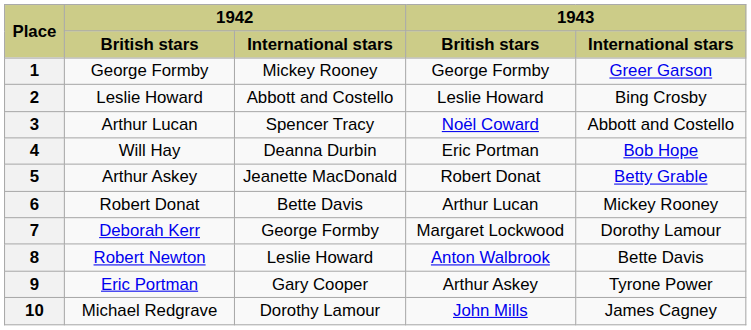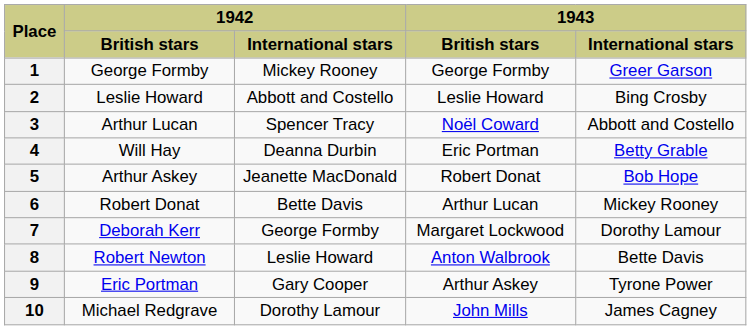 <table class="wikitable" width="80%">
 <tr>
 <th scope="col" style="background:#CC8" width="4%" rowspan="2">Place</th>
 <th style="background:#CC8" colspan="2">1942</th>
 <th style="background:#CC8" colspan="2">1943</th>
 </tr>
 <tr align="center">
 <th scope="col" style="background:#CC8" width="18%">British stars</th>
 <th scope="col" style="background:#CC8" width="18%">International stars</th>
 <th scope="col" style="background:#CC8" width="18%">British stars</th>
 <th scope="col" style="background:#CC8" width="18%">International stars</th>
 </tr>
 <tr align="center">
 <th scope="row">1</th>
 <td>George Formby</td>
 <td>Mickey Rooney</td>
 <td>George Formby</td>
 <td><a href='#'>Greer Garson</a></td>
 </tr>
 <tr align="center">
 <th scope="row">2</th>
 <td>Leslie Howard</td>
 <td>Abbott and Costello</td>
 <td>Leslie Howard</td>
 <td>Bing Crosby</td>
 </tr>
 <tr align="center">
 <th scope="row">3</th>
 <td>Arthur Lucan</td>
 <td>Spencer Tracy</td>
 <td><a href='#'>Noël Coward</a></td>
 <td>Abbott and Costello</td>
 </tr>
 <tr align="center">
 <th scope="row">4</th>
 <td>Will Hay</td>
 <td>Deanna Durbin</td>
 <td>Eric Portman</td>
-<td><a href='#'>Bob Hope</a></td>
+<td><a href='#'>Betty Grable</a></td>
 </tr>
 <tr align="center">
 <th scope="row">5</th>
 <td>Arthur Askey</td>
 <td>Jeanette MacDonald</td>
 <td>Robert Donat</td>
-<td><a href='#'>Betty Grable</a></td>
+<td><a href='#'>Bob Hope</a></td>
 </tr>
 <tr align="center">
 <th scope="row">6</th>
 <td>Robert Donat</td>
 <td>Bette Davis</td>
 <td>Arthur Lucan</td>
 <td>Mickey Rooney</td>
 </tr>
 <tr align="center">
 <th scope="row">7</th>
 <td><a href='#'>Deborah Kerr</a></td>
 <td>George Formby</td>
 <td>Margaret Lockwood</td>
 <td>Dorothy Lamour</td>
 </tr>
 <tr align="center">
 <th scope="row">8</th>
 <td><a href='#'>Robert Newton</a></td>
 <td>Leslie Howard</td>
 <td><a href='#'>Anton Walbrook</a></td>
 <td>Bette Davis</td>
 </tr>
 <tr align="center">
 <th scope="row">9</th>
 <td><a href='#'>Eric Portman</a></td>
 <td>Gary Cooper</td>
 <td>Arthur Askey</td>
 <td>Tyrone Power</td>
 </tr>
 <tr align="center">
 <th scope="row">10</th>
 <td>Michael Redgrave</td>
 <td>Dorothy Lamour</td>
 <td><a href='#'>John Mills</a></td>
 <td>James Cagney</td>
 </tr>
 </table>
